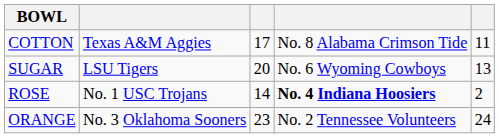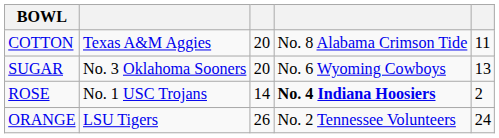 <table class="wikitable">
 <tr>
 <th>BOWL</th>
 <th></th>
 <th></th>
 <th></th>
 <th></th>
 </tr>
 <tr>
 <td><a href='#'>COTTON</a></td>
 <td><a href='#'>Texas A&M Aggies</a></td>
-<td>17</td>
+<td>20</td>
 <td>No. 8 <a href='#'>Alabama Crimson Tide</a></td>
 <td>11</td>
 </tr>
 <tr>
 <td><a href='#'>SUGAR</a></td>
-<td><a href='#'>LSU Tigers</a></td>
+<td>No. 3 <a href='#'>Oklahoma Sooners</a></td>
 <td>20</td>
 <td>No. 6 <a href='#'>Wyoming Cowboys</a></td>
 <td>13</td>
 </tr>
 <tr>
 <td><a href='#'>ROSE</a></td>
 <td>No. 1 <a href='#'>USC Trojans</a></td>
 <td>14</td>
 <td><strong>No. 4 <a href='#'>Indiana Hoosiers</a></strong></td>
 <td>2</td>
 </tr>
 <tr>
 <td><a href='#'>ORANGE</a></td>
-<td>No. 3 <a href='#'>Oklahoma Sooners</a></td>
-<td>23</td>
+<td><a href='#'>LSU Tigers</a></td>
+<td>26</td>
 <td>No. 2 <a href='#'>Tennessee Volunteers</a></td>
 <td>24</td>
 </tr>
 </table>
